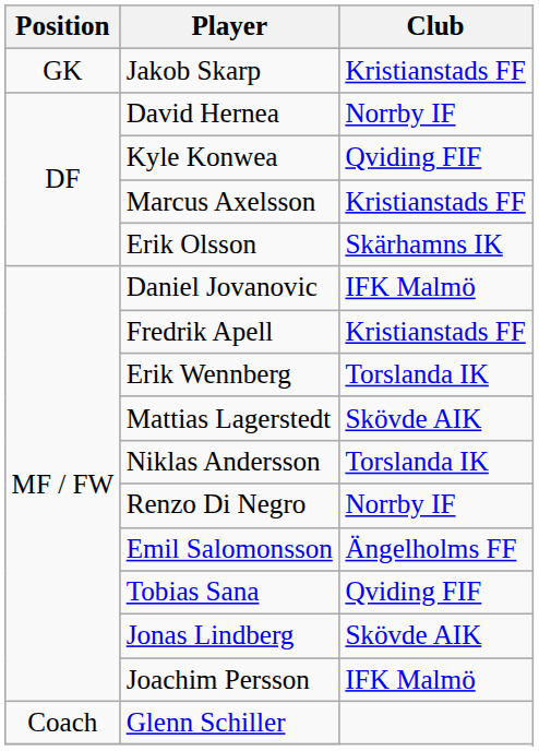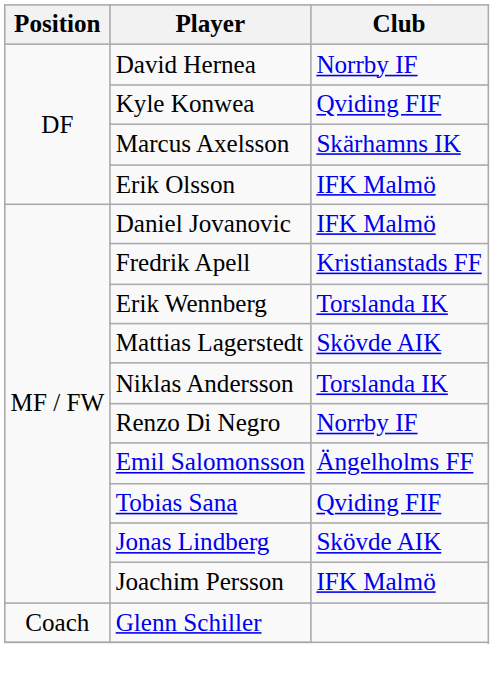 <table class="wikitable" style="text-align:center;float:left;margin-right:1em;">
 <tr>
 <th>Position</th>
 <th>Player</th>
 <th>Club</th>
-</tr>
-<tr>
-<td>GK</td>
-<td align="left"> Jakob Skarp</td>
-<td align="left"><a href='#'>Kristianstads FF</a></td>
 </tr>
 <tr>
 <td rowspan="4">DF</td>
 <td align="left"> David Hernea</td>
 <td align="left"><a href='#'>Norrby IF</a></td>
 </tr>
 <tr>
 <td align="left"> Kyle Konwea</td>
 <td align="left"><a href='#'>Qviding FIF</a></td>
 </tr>
 <tr>
 <td align="left"> Marcus Axelsson</td>
-<td align="left"><a href='#'>Kristianstads FF</a></td>
+<td align="left"><a href='#'>Skärhamns IK</a></td>
 </tr>
 <tr>
 <td align="left"> Erik Olsson</td>
-<td align="left"><a href='#'>Skärhamns IK</a></td>
+<td align="left"><a href='#'>IFK Malmö</a></td>
 </tr>
 <tr>
 <td rowspan="10">MF / FW</td>
 <td align="left"> Daniel Jovanovic</td>
 <td align="left"><a href='#'>IFK Malmö</a></td>
 </tr>
 <tr>
 <td align="left"> Fredrik Apell</td>
 <td align="left"><a href='#'>Kristianstads FF</a></td>
 </tr>
 <tr>
 <td align="left"> Erik Wennberg</td>
 <td align="left"><a href='#'>Torslanda IK</a></td>
 </tr>
 <tr>
 <td align="left"> Mattias Lagerstedt</td>
 <td align="left"><a href='#'>Skövde AIK</a></td>
 </tr>
 <tr>
 <td align="left"> Niklas Andersson</td>
 <td align="left"><a href='#'>Torslanda IK</a></td>
 </tr>
 <tr>
 <td align="left"> Renzo Di Negro</td>
 <td align="left"><a href='#'>Norrby IF</a></td>
 </tr>
 <tr>
 <td align="left"> <a href='#'>Emil Salomonsson</a></td>
 <td align="left"><a href='#'>Ängelholms FF</a></td>
 </tr>
 <tr>
 <td align="left"> <a href='#'>Tobias Sana</a></td>
 <td align="left"><a href='#'>Qviding FIF</a></td>
 </tr>
 <tr>
 <td align="left"> <a href='#'>Jonas Lindberg</a></td>
 <td align="left"><a href='#'>Skövde AIK</a></td>
 </tr>
 <tr>
 <td align="left"> Joachim Persson</td>
 <td align="left"><a href='#'>IFK Malmö</a></td>
 </tr>
 <tr>
 <td>Coach</td>
 <td align="left"> <a href='#'>Glenn Schiller</a></td>
 </tr>
 <tr>
 </tr>
 </table>
